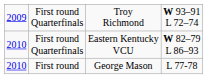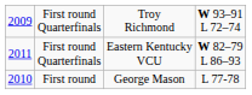 <table class="wikitable">
 <tr align="center">
 <td><a href='#'>2009</a></td>
 <td>First round<br>Quarterfinals</td>
 <td>Troy<br>Richmond</td>
 <td><strong>W</strong> 93–91<br>L 72–74</td>
 </tr>
 <tr style="text-align:center;">
-<td><a href='#'>2010</a></td>
+<td><a href='#'>2011</a></td>
 <td>First round<br>Quarterfinals</td>
 <td>Eastern Kentucky<br>VCU</td>
 <td><strong>W</strong> 82–79<br>L 86–93</td>
 </tr>
 <tr style="text-align:center;">
 <td><a href='#'>2010</a></td>
 <td>First round</td>
 <td>George Mason</td>
 <td>L 77-78</td>
 </tr>
 </table>
